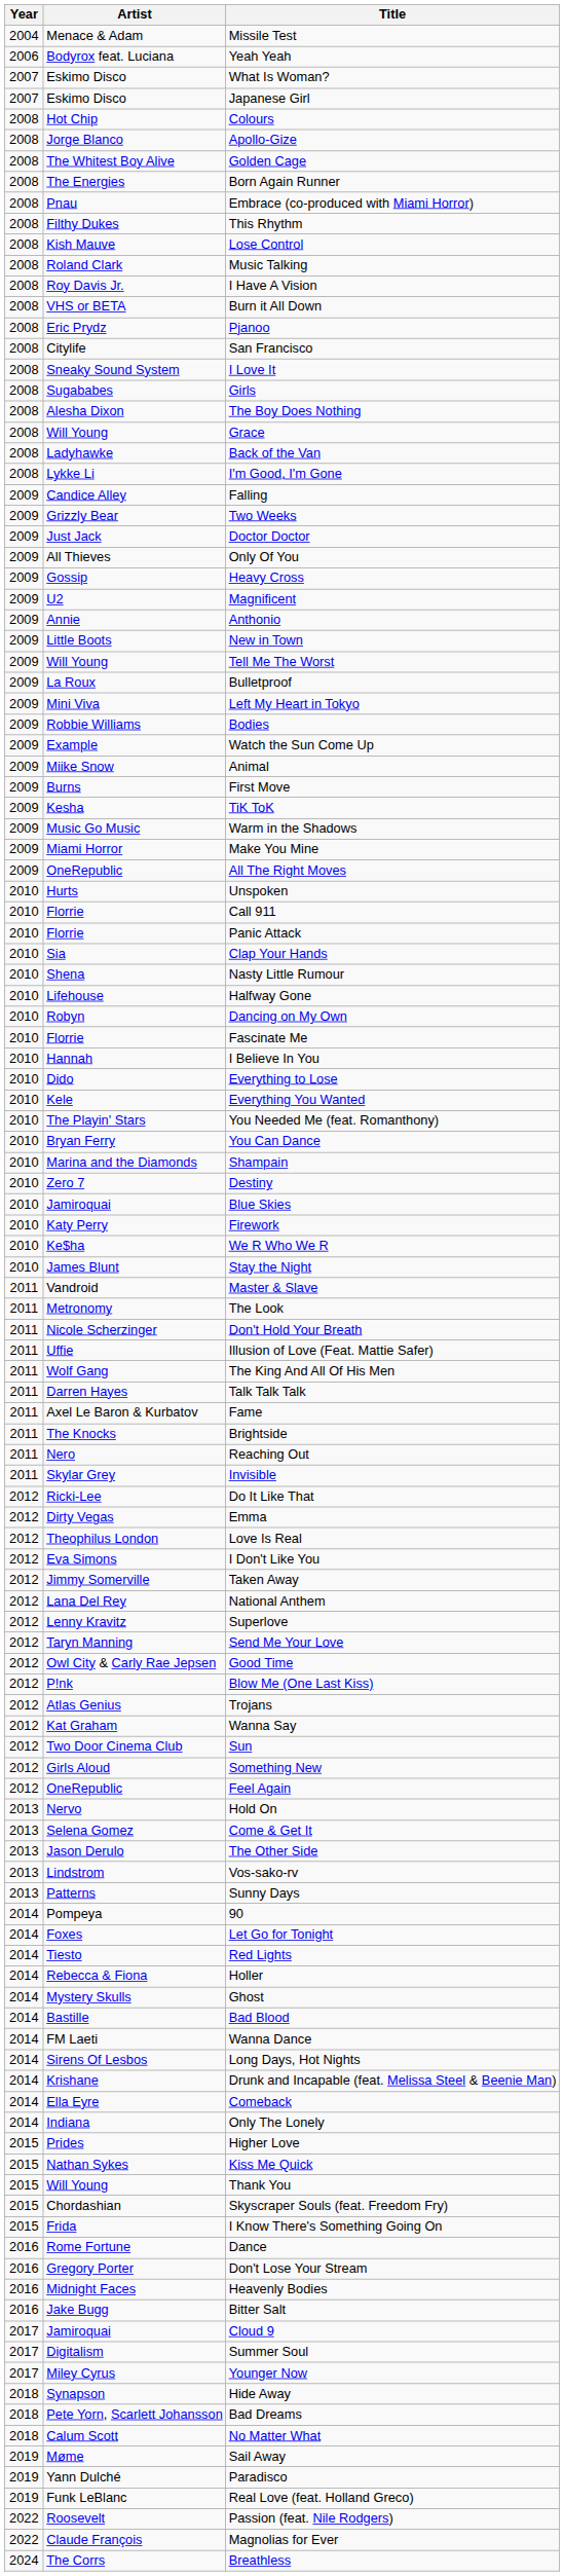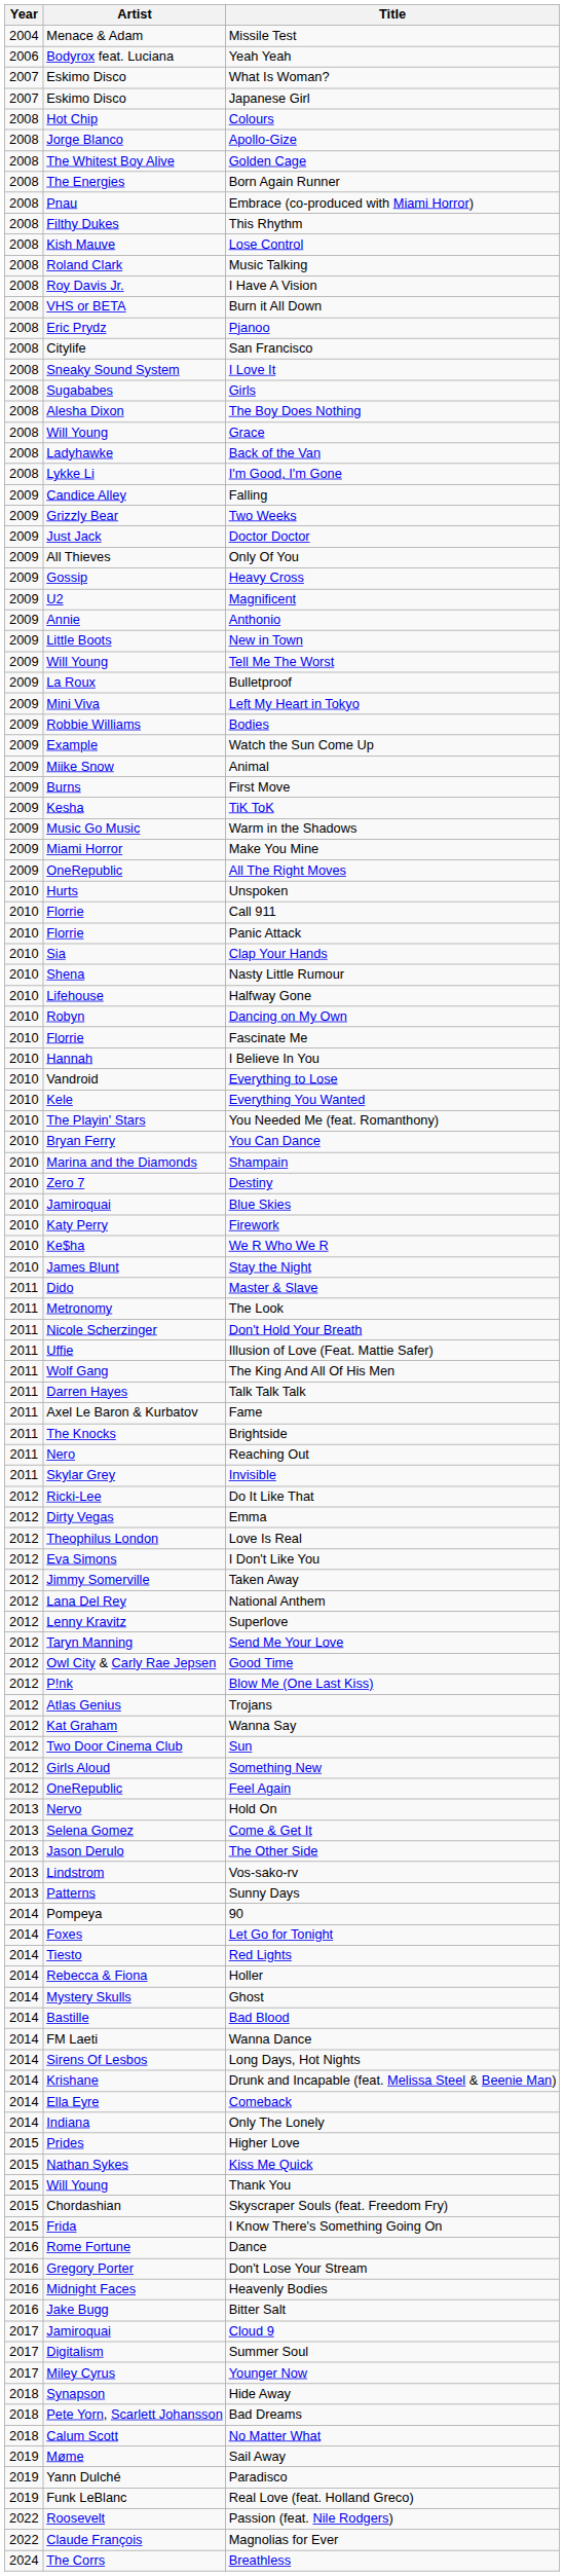 <table class="wikitable">
 <tr>
 <th width="40">Year</th>
 <th>Artist</th>
 <th>Title</th>
 </tr>
 <tr>
 <td align="center">2004</td>
 <td>Menace & Adam</td>
 <td>Missile Test</td>
 </tr>
 <tr>
 <td align="center">2006</td>
 <td><a href='#'>Bodyrox</a> feat. Luciana</td>
 <td>Yeah Yeah</td>
 </tr>
 <tr>
 <td align="center">2007</td>
 <td>Eskimo Disco</td>
 <td>What Is Woman?</td>
 </tr>
 <tr>
 <td align="center">2007</td>
 <td>Eskimo Disco</td>
 <td>Japanese Girl</td>
 </tr>
 <tr>
 <td align="center">2008</td>
 <td><a href='#'>Hot Chip</a></td>
 <td><a href='#'>Colours</a></td>
 </tr>
 <tr>
 <td align="center">2008</td>
 <td><a href='#'>Jorge Blanco</a></td>
 <td><a href='#'>Apollo-Gize</a></td>
 </tr>
 <tr>
 <td align="center">2008</td>
 <td><a href='#'>The Whitest Boy Alive</a></td>
 <td><a href='#'>Golden Cage</a></td>
 </tr>
 <tr>
 <td align="center">2008</td>
 <td><a href='#'>The Energies</a></td>
 <td>Born Again Runner</td>
 </tr>
 <tr>
 <td align="center">2008</td>
 <td><a href='#'>Pnau</a></td>
 <td>Embrace (co-produced with <a href='#'>Miami Horror</a>)</td>
 </tr>
 <tr>
 <td align="center">2008</td>
 <td><a href='#'>Filthy Dukes</a></td>
 <td>This Rhythm</td>
 </tr>
 <tr>
 <td align="center">2008</td>
 <td><a href='#'>Kish Mauve</a></td>
 <td><a href='#'>Lose Control</a></td>
 </tr>
 <tr>
 <td align="center">2008</td>
 <td><a href='#'>Roland Clark</a></td>
 <td>Music Talking</td>
 </tr>
 <tr>
 <td align="center">2008</td>
 <td><a href='#'>Roy Davis Jr.</a></td>
 <td>I Have A Vision</td>
 </tr>
 <tr>
 <td align="center">2008</td>
 <td><a href='#'>VHS or BETA</a></td>
 <td>Burn it All Down</td>
 </tr>
 <tr>
 <td align="center">2008</td>
 <td><a href='#'>Eric Prydz</a></td>
 <td><a href='#'>Pjanoo</a></td>
 </tr>
 <tr>
 <td align="center">2008</td>
 <td>Citylife</td>
 <td>San Francisco</td>
 </tr>
 <tr>
 <td align="center">2008</td>
 <td><a href='#'>Sneaky Sound System</a></td>
 <td><a href='#'>I Love It</a></td>
 </tr>
 <tr>
 <td align="center">2008</td>
 <td><a href='#'>Sugababes</a></td>
 <td><a href='#'>Girls</a></td>
 </tr>
 <tr>
 <td align="center">2008</td>
 <td><a href='#'>Alesha Dixon</a></td>
 <td><a href='#'>The Boy Does Nothing</a></td>
 </tr>
 <tr>
 <td align="center">2008</td>
 <td><a href='#'>Will Young</a></td>
 <td><a href='#'>Grace</a></td>
 </tr>
 <tr>
 <td align="center">2008</td>
 <td><a href='#'>Ladyhawke</a></td>
 <td><a href='#'>Back of the Van</a></td>
 </tr>
 <tr>
 <td align="center">2008</td>
 <td><a href='#'>Lykke Li</a></td>
 <td><a href='#'>I'm Good, I'm Gone</a></td>
 </tr>
 <tr>
 <td align="center">2009</td>
 <td><a href='#'>Candice Alley</a></td>
 <td>Falling</td>
 </tr>
 <tr>
 <td align="center">2009</td>
 <td><a href='#'>Grizzly Bear</a></td>
 <td><a href='#'>Two Weeks</a></td>
 </tr>
 <tr>
 <td align="center">2009</td>
 <td><a href='#'>Just Jack</a></td>
 <td><a href='#'>Doctor Doctor</a></td>
 </tr>
 <tr>
 <td align="center">2009</td>
 <td>All Thieves</td>
 <td>Only Of You</td>
 </tr>
 <tr>
 <td align="center">2009</td>
 <td><a href='#'>Gossip</a></td>
 <td><a href='#'>Heavy Cross</a></td>
 </tr>
 <tr>
 <td align="center">2009</td>
 <td><a href='#'>U2</a></td>
 <td><a href='#'>Magnificent</a></td>
 </tr>
 <tr>
 <td align="center">2009</td>
 <td><a href='#'>Annie</a></td>
 <td><a href='#'>Anthonio</a></td>
 </tr>
 <tr>
 <td align="center">2009</td>
 <td><a href='#'>Little Boots</a></td>
 <td><a href='#'>New in Town</a></td>
 </tr>
 <tr>
 <td align="center">2009</td>
 <td><a href='#'>Will Young</a></td>
 <td><a href='#'>Tell Me The Worst</a></td>
 </tr>
 <tr>
 <td align="center">2009</td>
 <td><a href='#'>La Roux</a></td>
 <td>Bulletproof</td>
 </tr>
 <tr>
 <td align="center">2009</td>
 <td><a href='#'>Mini Viva</a></td>
 <td><a href='#'>Left My Heart in Tokyo</a></td>
 </tr>
 <tr>
 <td align="center">2009</td>
 <td><a href='#'>Robbie Williams</a></td>
 <td><a href='#'>Bodies</a></td>
 </tr>
 <tr>
 <td align="center">2009</td>
 <td><a href='#'>Example</a></td>
 <td>Watch the Sun Come Up</td>
 </tr>
 <tr>
 <td align="center">2009</td>
 <td><a href='#'>Miike Snow</a></td>
 <td>Animal</td>
 </tr>
 <tr>
 <td align="center">2009</td>
 <td><a href='#'>Burns</a></td>
 <td>First Move</td>
 </tr>
 <tr>
 <td align="center">2009</td>
 <td><a href='#'>Kesha</a></td>
 <td><a href='#'>TiK ToK</a></td>
 </tr>
 <tr>
 <td align="center">2009</td>
 <td><a href='#'>Music Go Music</a></td>
 <td>Warm in the Shadows</td>
 </tr>
 <tr>
 <td align="center">2009</td>
 <td><a href='#'>Miami Horror</a></td>
 <td>Make You Mine</td>
 </tr>
 <tr>
 <td align="center">2009</td>
 <td><a href='#'>OneRepublic</a></td>
 <td><a href='#'>All The Right Moves</a></td>
 </tr>
 <tr>
 <td align="center">2010</td>
 <td><a href='#'>Hurts</a></td>
 <td>Unspoken</td>
 </tr>
 <tr>
 <td align="center">2010</td>
 <td><a href='#'>Florrie</a></td>
 <td>Call 911</td>
 </tr>
 <tr>
 <td align="center">2010</td>
 <td><a href='#'>Florrie</a></td>
 <td>Panic Attack</td>
 </tr>
 <tr>
 <td align="center">2010</td>
 <td><a href='#'>Sia</a></td>
 <td><a href='#'>Clap Your Hands</a></td>
 </tr>
 <tr>
 <td align="center">2010</td>
 <td><a href='#'>Shena</a></td>
 <td>Nasty Little Rumour</td>
 </tr>
 <tr>
 <td align="center">2010</td>
 <td><a href='#'>Lifehouse</a></td>
 <td>Halfway Gone</td>
 </tr>
 <tr>
 <td align="center">2010</td>
 <td><a href='#'>Robyn</a></td>
 <td><a href='#'>Dancing on My Own</a></td>
 </tr>
 <tr>
 <td align="center">2010</td>
 <td><a href='#'>Florrie</a></td>
 <td>Fascinate Me</td>
 </tr>
 <tr>
 <td align="center">2010</td>
 <td><a href='#'>Hannah</a></td>
 <td>I Believe In You</td>
 </tr>
 <tr>
 <td align="center">2010</td>
-<td><a href='#'>Dido</a></td>
+<td>Vandroid</td>
 <td><a href='#'>Everything to Lose</a></td>
 </tr>
 <tr>
 <td align="center">2010</td>
 <td><a href='#'>Kele</a></td>
 <td><a href='#'>Everything You Wanted</a></td>
 </tr>
 <tr>
 <td align="center">2010</td>
 <td><a href='#'>The Playin' Stars</a></td>
 <td>You Needed Me (feat. Romanthony)</td>
 </tr>
 <tr>
 <td align="center">2010</td>
 <td><a href='#'>Bryan Ferry</a></td>
 <td><a href='#'>You Can Dance</a></td>
 </tr>
 <tr>
 <td align="center">2010</td>
 <td><a href='#'>Marina and the Diamonds</a></td>
 <td><a href='#'>Shampain</a></td>
 </tr>
 <tr>
 <td align="center">2010</td>
 <td><a href='#'>Zero 7</a></td>
 <td><a href='#'>Destiny</a></td>
 </tr>
 <tr>
 <td align="center">2010</td>
 <td><a href='#'>Jamiroquai</a></td>
 <td><a href='#'>Blue Skies</a></td>
 </tr>
 <tr>
 <td align="center">2010</td>
 <td><a href='#'>Katy Perry</a></td>
 <td><a href='#'>Firework</a></td>
 </tr>
 <tr>
 <td align="center">2010</td>
 <td><a href='#'>Ke$ha</a></td>
 <td><a href='#'>We R Who We R</a></td>
 </tr>
 <tr>
 <td align="center">2010</td>
 <td><a href='#'>James Blunt</a></td>
 <td><a href='#'>Stay the Night</a></td>
 </tr>
 <tr>
 <td align="center">2011</td>
-<td>Vandroid</td>
+<td><a href='#'>Dido</a></td>
 <td><a href='#'>Master & Slave</a></td>
 </tr>
 <tr>
 <td align="center">2011</td>
 <td><a href='#'>Metronomy</a></td>
 <td>The Look</td>
 </tr>
 <tr>
 <td align="center">2011</td>
 <td><a href='#'>Nicole Scherzinger</a></td>
 <td><a href='#'>Don't Hold Your Breath</a></td>
 </tr>
 <tr>
 <td align="center">2011</td>
 <td><a href='#'>Uffie</a></td>
 <td>Illusion of Love (Feat. Mattie Safer)</td>
 </tr>
 <tr>
 <td align="center">2011</td>
 <td><a href='#'>Wolf Gang</a></td>
 <td>The King And All Of His Men</td>
 </tr>
 <tr>
 <td align="center">2011</td>
 <td><a href='#'>Darren Hayes</a></td>
 <td>Talk Talk Talk</td>
 </tr>
 <tr>
 <td align="center">2011</td>
 <td>Axel Le Baron & Kurbatov</td>
 <td>Fame</td>
 </tr>
 <tr>
 <td align="center">2011</td>
 <td><a href='#'>The Knocks</a></td>
 <td>Brightside</td>
 </tr>
 <tr>
 <td align="center">2011</td>
 <td><a href='#'>Nero</a></td>
 <td>Reaching Out</td>
 </tr>
 <tr>
 <td align="center">2011</td>
 <td><a href='#'>Skylar Grey</a></td>
 <td><a href='#'>Invisible</a></td>
 </tr>
 <tr>
 <td align="center">2012</td>
 <td><a href='#'>Ricki-Lee</a></td>
 <td>Do It Like That</td>
 </tr>
 <tr>
 <td align="center">2012</td>
 <td><a href='#'>Dirty Vegas</a></td>
 <td>Emma</td>
 </tr>
 <tr>
 <td align="center">2012</td>
 <td><a href='#'>Theophilus London</a></td>
 <td>Love Is Real</td>
 </tr>
 <tr>
 <td align="center">2012</td>
 <td><a href='#'>Eva Simons</a></td>
 <td>I Don't Like You</td>
 </tr>
 <tr>
 <td align="center">2012</td>
 <td><a href='#'>Jimmy Somerville</a></td>
 <td>Taken Away</td>
 </tr>
 <tr>
 <td align="center">2012</td>
 <td><a href='#'>Lana Del Rey</a></td>
 <td>National Anthem</td>
 </tr>
 <tr>
 <td align="center">2012</td>
 <td><a href='#'>Lenny Kravitz</a></td>
 <td>Superlove</td>
 </tr>
 <tr>
 <td align="center">2012</td>
 <td><a href='#'>Taryn Manning</a></td>
 <td><a href='#'>Send Me Your Love</a></td>
 </tr>
 <tr>
 <td align="center">2012</td>
 <td><a href='#'>Owl City</a> & <a href='#'>Carly Rae Jepsen</a></td>
 <td><a href='#'>Good Time</a></td>
 </tr>
 <tr>
 <td align="center">2012</td>
 <td><a href='#'>P!nk</a></td>
 <td><a href='#'>Blow Me (One Last Kiss)</a></td>
 </tr>
 <tr>
 <td align="center">2012</td>
 <td><a href='#'>Atlas Genius</a></td>
 <td>Trojans</td>
 </tr>
 <tr>
 <td align="center">2012</td>
 <td><a href='#'>Kat Graham</a></td>
 <td>Wanna Say</td>
 </tr>
 <tr>
 <td align="center">2012</td>
 <td><a href='#'>Two Door Cinema Club</a></td>
 <td><a href='#'>Sun</a></td>
 </tr>
 <tr>
 <td align="center">2012</td>
 <td><a href='#'>Girls Aloud</a></td>
 <td><a href='#'>Something New</a></td>
 </tr>
 <tr>
 <td align="center">2012</td>
 <td><a href='#'>OneRepublic</a></td>
 <td><a href='#'>Feel Again</a></td>
 </tr>
 <tr>
 <td align="center">2013</td>
 <td><a href='#'>Nervo</a></td>
 <td>Hold On</td>
 </tr>
 <tr>
 <td align="center">2013</td>
 <td><a href='#'>Selena Gomez</a></td>
 <td><a href='#'>Come & Get It</a></td>
 </tr>
 <tr>
 <td align="center">2013</td>
 <td><a href='#'>Jason Derulo</a></td>
 <td><a href='#'>The Other Side</a></td>
 </tr>
 <tr>
 <td align="center">2013</td>
 <td><a href='#'>Lindstrom</a></td>
 <td>Vos-sako-rv</td>
 </tr>
 <tr>
 <td align="center">2013</td>
 <td><a href='#'>Patterns</a></td>
 <td>Sunny Days</td>
 </tr>
 <tr>
 <td align="center">2014</td>
 <td>Pompeya</td>
 <td>90</td>
 </tr>
 <tr>
 <td align="center">2014</td>
 <td><a href='#'>Foxes</a></td>
 <td><a href='#'>Let Go for Tonight</a></td>
 </tr>
 <tr>
 <td align="center">2014</td>
 <td><a href='#'>Tiesto</a></td>
 <td><a href='#'>Red Lights</a></td>
 </tr>
 <tr>
 <td align="center">2014</td>
 <td><a href='#'>Rebecca & Fiona</a></td>
 <td>Holler</td>
 </tr>
 <tr>
 <td align="center">2014</td>
 <td><a href='#'>Mystery Skulls</a></td>
 <td>Ghost</td>
 </tr>
 <tr>
 <td align="center">2014</td>
 <td><a href='#'>Bastille</a></td>
 <td><a href='#'>Bad Blood</a></td>
 </tr>
 <tr>
 <td align="center">2014</td>
 <td>FM Laeti</td>
 <td>Wanna Dance</td>
 </tr>
 <tr>
 <td align="center">2014</td>
 <td><a href='#'>Sirens Of Lesbos</a></td>
 <td>Long Days, Hot Nights</td>
 </tr>
 <tr>
 <td align="center">2014</td>
 <td><a href='#'>Krishane</a></td>
 <td>Drunk and Incapable (feat. <a href='#'>Melissa Steel</a> & <a href='#'>Beenie Man</a>)</td>
 </tr>
 <tr>
 <td align="center">2014</td>
 <td><a href='#'>Ella Eyre</a></td>
 <td><a href='#'>Comeback</a></td>
 </tr>
 <tr>
 <td align="center">2014</td>
 <td><a href='#'>Indiana</a></td>
 <td>Only The Lonely</td>
 </tr>
 <tr>
 <td align="center">2015</td>
 <td><a href='#'>Prides</a></td>
 <td>Higher Love</td>
 </tr>
 <tr>
 <td align="center">2015</td>
 <td><a href='#'>Nathan Sykes</a></td>
 <td><a href='#'>Kiss Me Quick</a></td>
 </tr>
 <tr>
 <td align="center">2015</td>
 <td><a href='#'>Will Young</a></td>
 <td>Thank You</td>
 </tr>
 <tr>
 <td align="center">2015</td>
 <td>Chordashian</td>
 <td>Skyscraper Souls (feat. Freedom Fry)</td>
 </tr>
 <tr>
 <td align="center">2015</td>
 <td><a href='#'>Frida</a></td>
 <td>I Know There's Something Going On</td>
 </tr>
 <tr>
 <td align="center">2016</td>
 <td><a href='#'>Rome Fortune</a></td>
 <td>Dance</td>
 </tr>
 <tr>
 <td align="center">2016</td>
 <td><a href='#'>Gregory Porter</a></td>
 <td>Don't Lose Your Stream</td>
 </tr>
 <tr>
 <td align="center">2016</td>
 <td><a href='#'>Midnight Faces</a></td>
 <td>Heavenly Bodies</td>
 </tr>
 <tr>
 <td align="center">2016</td>
 <td><a href='#'>Jake Bugg</a></td>
 <td>Bitter Salt</td>
 </tr>
 <tr>
 <td align="center">2017</td>
 <td><a href='#'>Jamiroquai</a></td>
 <td><a href='#'>Cloud 9</a></td>
 </tr>
 <tr>
 <td align="center">2017</td>
 <td><a href='#'>Digitalism</a></td>
 <td>Summer Soul</td>
 </tr>
 <tr>
 <td align="center">2017</td>
 <td><a href='#'>Miley Cyrus</a></td>
 <td><a href='#'>Younger Now</a></td>
 </tr>
 <tr>
 <td align="center">2018</td>
 <td><a href='#'>Synapson</a></td>
 <td>Hide Away</td>
 </tr>
 <tr>
 <td align="center">2018</td>
 <td><a href='#'>Pete Yorn</a>, <a href='#'>Scarlett Johansson</a></td>
 <td>Bad Dreams</td>
 </tr>
 <tr>
 <td align="center">2018</td>
 <td><a href='#'>Calum Scott</a></td>
 <td><a href='#'>No Matter What</a></td>
 </tr>
 <tr>
 <td align="center">2019</td>
 <td><a href='#'>Møme</a></td>
 <td>Sail Away</td>
 </tr>
 <tr>
 <td align="center">2019</td>
 <td>Yann Dulché</td>
 <td>Paradisco</td>
 </tr>
 <tr>
 <td align="center">2019</td>
 <td>Funk LeBlanc</td>
 <td>Real Love (feat. Holland Greco)</td>
 </tr>
 <tr>
 <td align="center">2022</td>
 <td><a href='#'>Roosevelt</a></td>
 <td>Passion (feat. <a href='#'>Nile Rodgers</a>)</td>
 </tr>
 <tr>
 <td align="center">2022</td>
 <td><a href='#'>Claude François</a></td>
 <td>Magnolias for Ever</td>
 </tr>
 <tr>
 <td align="center">2024</td>
 <td><a href='#'>The Corrs</a></td>
 <td><a href='#'>Breathless</a></td>
 </tr>
 </table>
